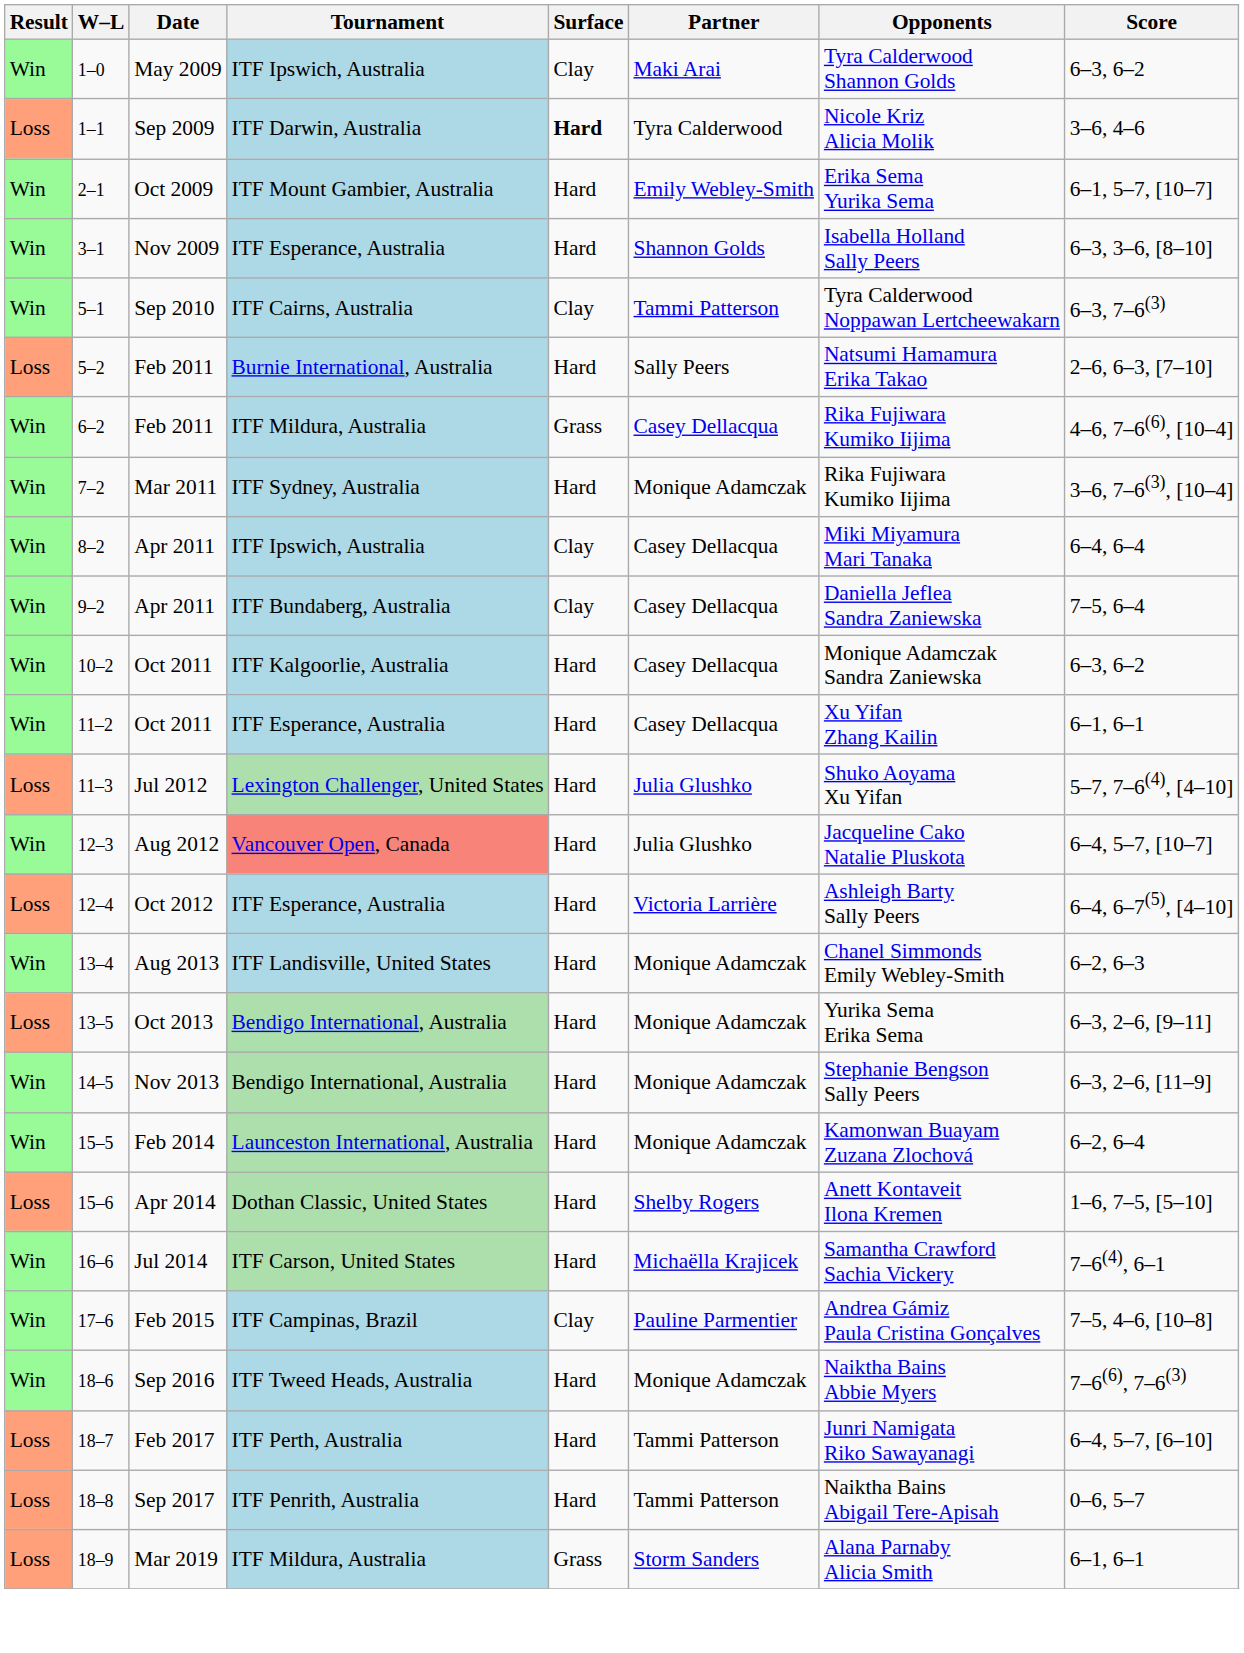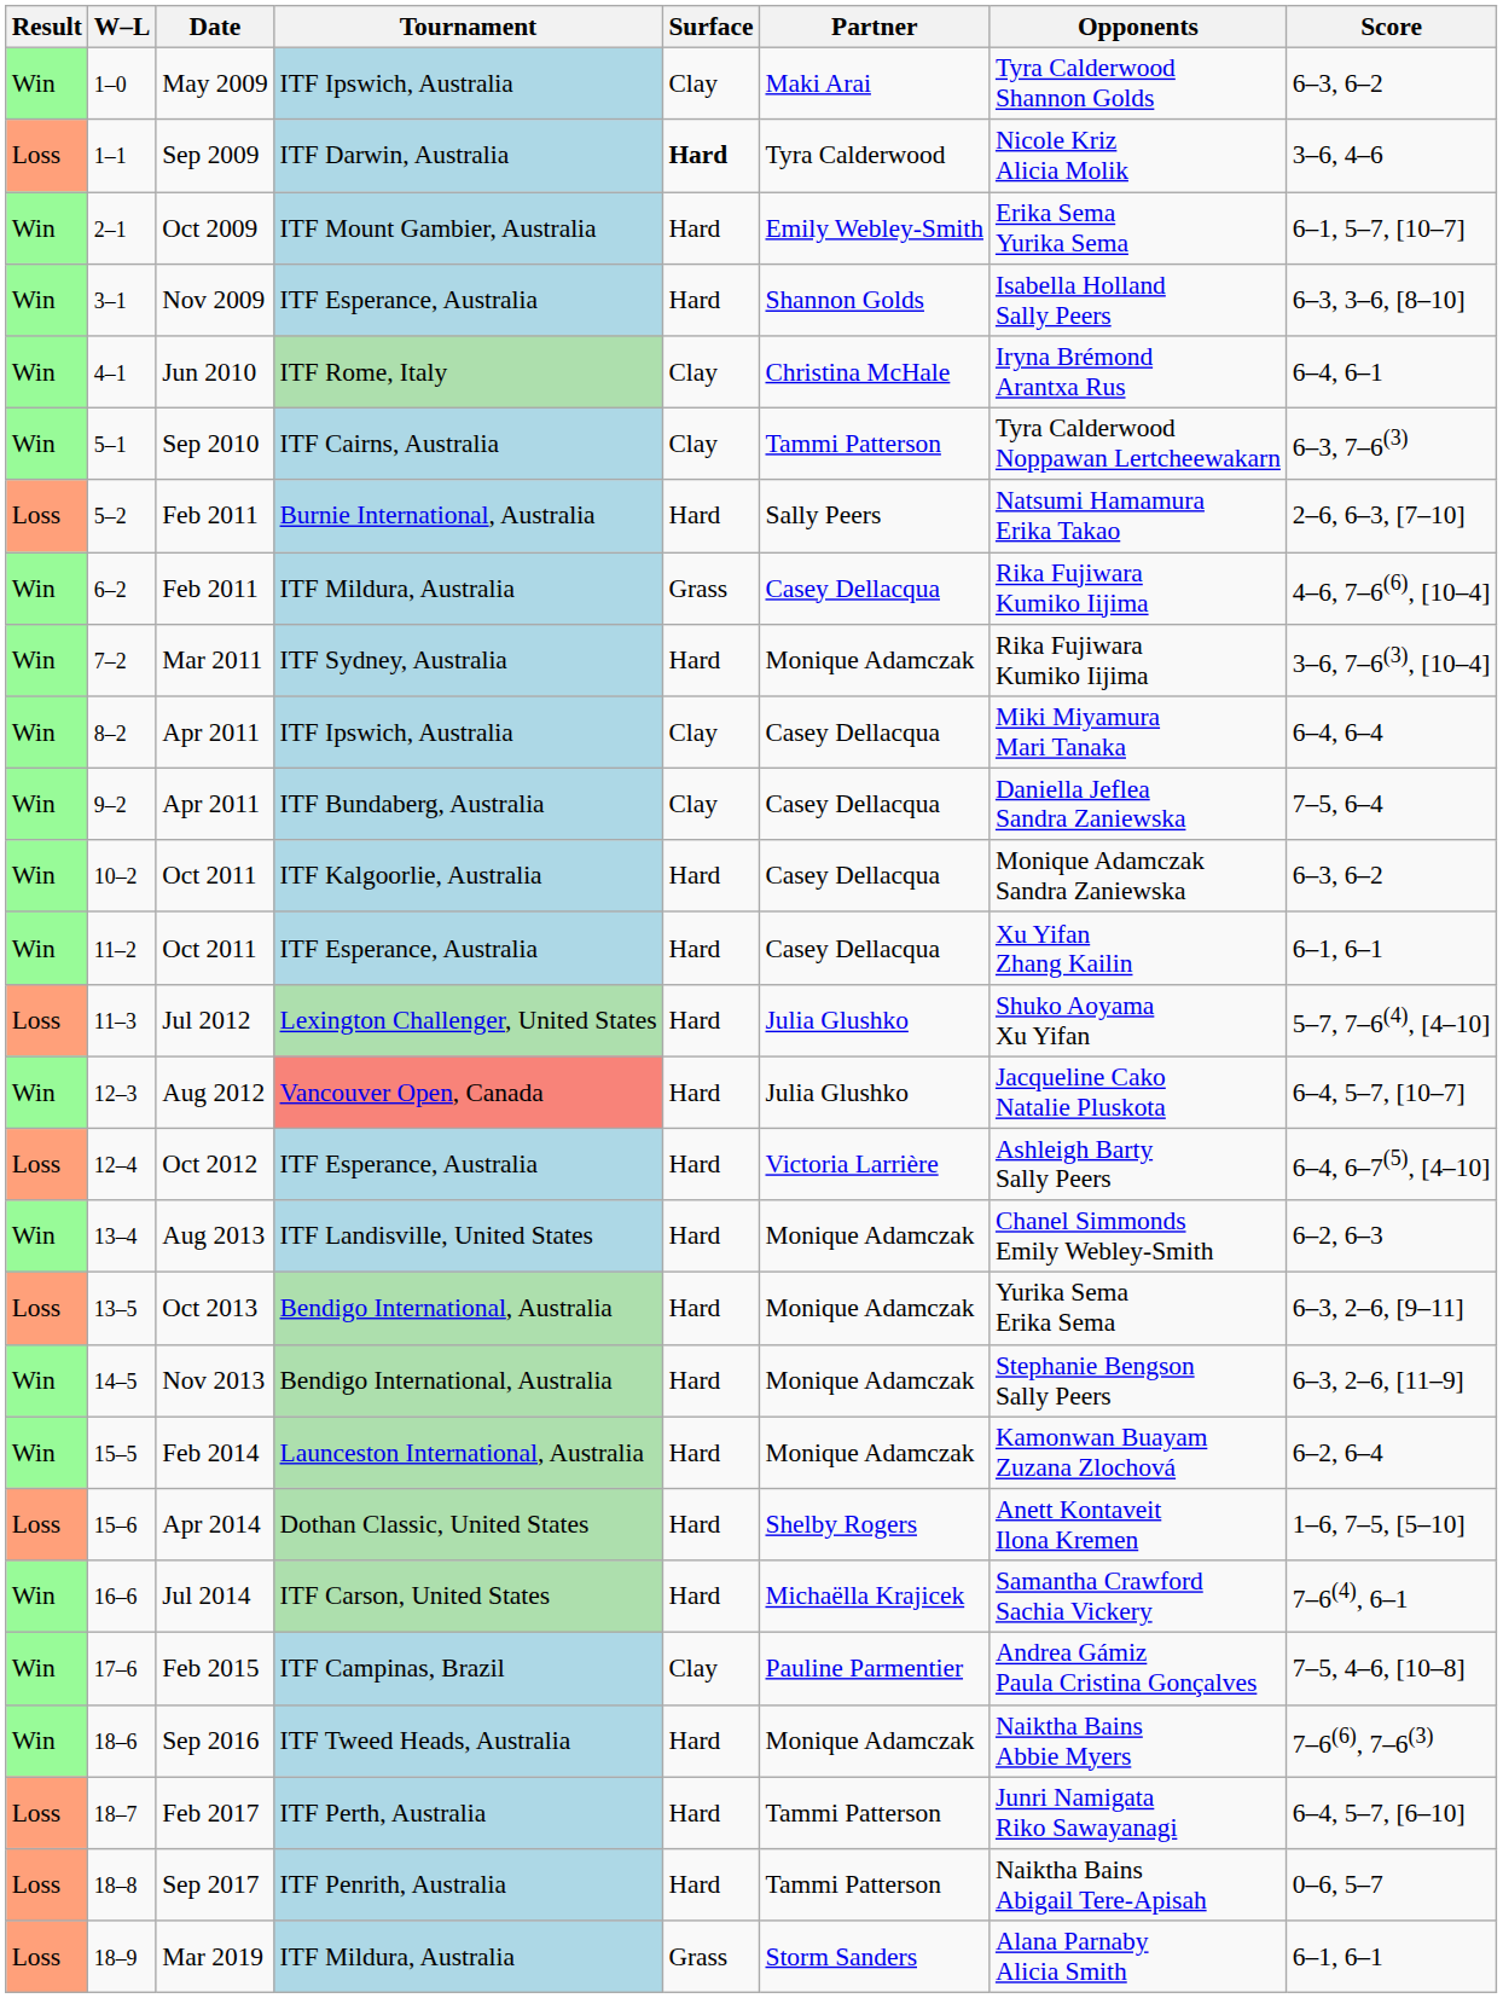 <table class="sortable wikitable" style="font-size:97%;">
 <tr>
 <th>Result</th>
 <th class="unsortable">W–L</th>
 <th>Date</th>
 <th>Tournament</th>
 <th>Surface</th>
 <th>Partner</th>
 <th>Opponents</th>
 <th class="unsortable">Score</th>
 </tr>
 <tr>
 <td style="background:#98fb98;">Win</td>
 <td><small>1–0</small></td>
 <td>May 2009</td>
 <td style="background:lightblue;">ITF Ipswich, Australia</td>
 <td>Clay</td>
 <td> <a href='#'>Maki Arai</a></td>
 <td> <a href='#'>Tyra Calderwood</a> <br>  <a href='#'>Shannon Golds</a></td>
 <td>6–3, 6–2</td>
 </tr>
 <tr>
 <td style="background:#ffa07a;">Loss</td>
 <td><small>1–1</small></td>
 <td>Sep 2009</td>
 <td style="background:lightblue;">ITF Darwin, Australia</td>
 <td><strong>Hard</strong></td>
 <td> Tyra Calderwood</td>
 <td> <a href='#'>Nicole Kriz</a> <br>  <a href='#'>Alicia Molik</a></td>
 <td>3–6, 4–6</td>
 </tr>
 <tr>
 <td style="background:#98fb98;">Win</td>
 <td><small>2–1</small></td>
 <td>Oct 2009</td>
 <td style="background:lightblue;">ITF Mount Gambier, Australia</td>
 <td>Hard</td>
 <td> <a href='#'>Emily Webley-Smith</a></td>
 <td> <a href='#'>Erika Sema</a> <br>  <a href='#'>Yurika Sema</a></td>
 <td>6–1, 5–7, [10–7]</td>
 </tr>
 <tr>
 <td style="background:#98fb98;">Win</td>
 <td><small>3–1</small></td>
 <td>Nov 2009</td>
 <td style="background:lightblue;">ITF Esperance, Australia</td>
 <td>Hard</td>
 <td> <a href='#'>Shannon Golds</a></td>
 <td> <a href='#'>Isabella Holland</a> <br>  <a href='#'>Sally Peers</a></td>
 <td>6–3, 3–6, [8–10]</td>
+</tr>
+<tr>
+<td style="background:#98fb98;">Win</td>
+<td><small>4–1</small></td>
+<td>Jun 2010</td>
+<td style="background:#addfad;">ITF Rome, Italy</td>
+<td>Clay</td>
+<td> <a href='#'>Christina McHale</a></td>
+<td> <a href='#'>Iryna Brémond</a> <br>  <a href='#'>Arantxa Rus</a></td>
+<td>6–4, 6–1</td>
 </tr>
 <tr>
 <td style="background:#98fb98;">Win</td>
 <td><small>5–1</small></td>
 <td>Sep 2010</td>
 <td style="background:lightblue;">ITF Cairns, Australia</td>
 <td>Clay</td>
 <td> <a href='#'>Tammi Patterson</a></td>
 <td> Tyra Calderwood <br>  <a href='#'>Noppawan Lertcheewakarn</a></td>
 <td>6–3, 7–6<sup>(3)</sup></td>
 </tr>
 <tr>
 <td style="background:#ffa07a;">Loss</td>
 <td><small>5–2</small></td>
 <td>Feb 2011</td>
 <td style="background:lightblue;"><a href='#'>Burnie International</a>, Australia</td>
 <td>Hard</td>
 <td> Sally Peers</td>
 <td> <a href='#'>Natsumi Hamamura</a> <br>  <a href='#'>Erika Takao</a></td>
 <td>2–6, 6–3, [7–10]</td>
 </tr>
 <tr>
 <td style="background:#98fb98;">Win</td>
 <td><small>6–2</small></td>
 <td>Feb 2011</td>
 <td style="background:lightblue;">ITF Mildura, Australia</td>
 <td>Grass</td>
 <td> <a href='#'>Casey Dellacqua</a></td>
 <td> <a href='#'>Rika Fujiwara</a> <br>  <a href='#'>Kumiko Iijima</a></td>
 <td>4–6, 7–6<sup>(6)</sup>, [10–4]</td>
 </tr>
 <tr>
 <td style="background:#98fb98;">Win</td>
 <td><small>7–2</small></td>
 <td>Mar 2011</td>
 <td style="background:lightblue;">ITF Sydney, Australia</td>
 <td>Hard</td>
 <td> Monique Adamczak</td>
 <td> Rika Fujiwara <br>  Kumiko Iijima</td>
 <td>3–6, 7–6<sup>(3)</sup>, [10–4]</td>
 </tr>
 <tr>
 <td style="background:#98fb98;">Win</td>
 <td><small>8–2</small></td>
 <td>Apr 2011</td>
 <td style="background:lightblue;">ITF Ipswich, Australia</td>
 <td>Clay</td>
 <td> Casey Dellacqua</td>
 <td> <a href='#'>Miki Miyamura</a> <br>  <a href='#'>Mari Tanaka</a></td>
 <td>6–4, 6–4</td>
 </tr>
 <tr>
 <td style="background:#98fb98;">Win</td>
 <td><small>9–2</small></td>
 <td>Apr 2011</td>
 <td style="background:lightblue;">ITF Bundaberg, Australia</td>
 <td>Clay</td>
 <td> Casey Dellacqua</td>
 <td> <a href='#'>Daniella Jeflea</a> <br>  <a href='#'>Sandra Zaniewska</a></td>
 <td>7–5, 6–4</td>
 </tr>
 <tr>
 <td style="background:#98fb98;">Win</td>
 <td><small>10–2</small></td>
 <td>Oct 2011</td>
 <td style="background:lightblue;">ITF Kalgoorlie, Australia</td>
 <td>Hard</td>
 <td> Casey Dellacqua</td>
 <td> Monique Adamczak <br>  Sandra Zaniewska</td>
 <td>6–3, 6–2</td>
 </tr>
 <tr>
 <td style="background:#98fb98;">Win</td>
 <td><small>11–2</small></td>
 <td>Oct 2011</td>
 <td style="background:lightblue;">ITF Esperance, Australia</td>
 <td>Hard</td>
 <td> Casey Dellacqua</td>
 <td> <a href='#'>Xu Yifan</a> <br>  <a href='#'>Zhang Kailin</a></td>
 <td>6–1, 6–1</td>
 </tr>
 <tr>
 <td style="background:#ffa07a;">Loss</td>
 <td><small>11–3</small></td>
 <td>Jul 2012</td>
 <td style="background:#addfad;"><a href='#'>Lexington Challenger</a>, United States</td>
 <td>Hard</td>
 <td> <a href='#'>Julia Glushko</a></td>
 <td> <a href='#'>Shuko Aoyama</a> <br>  Xu Yifan</td>
 <td>5–7, 7–6<sup>(4)</sup>, [4–10]</td>
 </tr>
 <tr>
 <td style="background:#98fb98;">Win</td>
 <td><small>12–3</small></td>
 <td>Aug 2012</td>
 <td style="background:#f88379;"><a href='#'>Vancouver Open</a>, Canada</td>
 <td>Hard</td>
 <td> Julia Glushko</td>
 <td> <a href='#'>Jacqueline Cako</a> <br>  <a href='#'>Natalie Pluskota</a></td>
 <td>6–4, 5–7, [10–7]</td>
 </tr>
 <tr>
 <td style="background:#ffa07a;">Loss</td>
 <td><small>12–4</small></td>
 <td>Oct 2012</td>
 <td style="background:lightblue;">ITF Esperance, Australia</td>
 <td>Hard</td>
 <td> <a href='#'>Victoria Larrière</a></td>
 <td> <a href='#'>Ashleigh Barty</a> <br>  Sally Peers</td>
 <td>6–4, 6–7<sup>(5)</sup>, [4–10]</td>
 </tr>
 <tr>
 <td style="background:#98fb98;">Win</td>
 <td><small>13–4</small></td>
 <td>Aug 2013</td>
 <td style="background:lightblue;">ITF Landisville, United States</td>
 <td>Hard</td>
 <td> Monique Adamczak</td>
 <td> <a href='#'>Chanel Simmonds</a> <br>  Emily Webley-Smith</td>
 <td>6–2, 6–3</td>
 </tr>
 <tr>
 <td style="background:#ffa07a;">Loss</td>
 <td><small>13–5</small></td>
 <td>Oct 2013</td>
 <td style="background:#addfad;"><a href='#'>Bendigo International</a>, Australia</td>
 <td>Hard</td>
 <td> Monique Adamczak</td>
 <td> Yurika Sema <br>  Erika Sema</td>
 <td>6–3, 2–6, [9–11]</td>
 </tr>
 <tr>
 <td style="background:#98fb98;">Win</td>
 <td><small>14–5</small></td>
 <td>Nov 2013</td>
 <td style="background:#addfad;">Bendigo International, Australia</td>
 <td>Hard</td>
 <td> Monique Adamczak</td>
 <td> <a href='#'>Stephanie Bengson</a> <br>  Sally Peers</td>
 <td>6–3, 2–6, [11–9]</td>
 </tr>
 <tr>
 <td style="background:#98fb98;">Win</td>
 <td><small>15–5</small></td>
 <td>Feb 2014</td>
 <td style="background:#addfad;"><a href='#'>Launceston International</a>, Australia</td>
 <td>Hard</td>
 <td> Monique Adamczak</td>
 <td> <a href='#'>Kamonwan Buayam</a> <br>  <a href='#'>Zuzana Zlochová</a></td>
 <td>6–2, 6–4</td>
 </tr>
 <tr>
 <td style="background:#ffa07a;">Loss</td>
 <td><small>15–6</small></td>
 <td>Apr 2014</td>
 <td style="background:#addfad;">Dothan Classic, United States</td>
 <td>Hard</td>
 <td> <a href='#'>Shelby Rogers</a></td>
 <td> <a href='#'>Anett Kontaveit</a> <br>  <a href='#'>Ilona Kremen</a></td>
 <td>1–6, 7–5, [5–10]</td>
 </tr>
 <tr>
 <td style="background:#98fb98;">Win</td>
 <td><small>16–6</small></td>
 <td>Jul 2014</td>
 <td style="background:#addfad;">ITF Carson, United States</td>
 <td>Hard</td>
 <td> <a href='#'>Michaëlla Krajicek</a></td>
 <td> <a href='#'>Samantha Crawford</a> <br>  <a href='#'>Sachia Vickery</a></td>
 <td>7–6<sup>(4)</sup>, 6–1</td>
 </tr>
 <tr>
 <td style="background:#98fb98;">Win</td>
 <td><small>17–6</small></td>
 <td>Feb 2015</td>
 <td style="background:lightblue;">ITF Campinas, Brazil</td>
 <td>Clay</td>
 <td> <a href='#'>Pauline Parmentier</a></td>
 <td> <a href='#'>Andrea Gámiz</a> <br>  <a href='#'>Paula Cristina Gonçalves</a></td>
 <td>7–5, 4–6, [10–8]</td>
 </tr>
 <tr>
 <td style="background:#98fb98;">Win</td>
 <td><small>18–6</small></td>
 <td>Sep 2016</td>
 <td style="background:lightblue;">ITF Tweed Heads, Australia</td>
 <td>Hard</td>
 <td> Monique Adamczak</td>
 <td> <a href='#'>Naiktha Bains</a> <br>  <a href='#'>Abbie Myers</a></td>
 <td>7–6<sup>(6)</sup>, 7–6<sup>(3)</sup></td>
 </tr>
 <tr>
 <td style="background:#ffa07a;">Loss</td>
 <td><small>18–7</small></td>
 <td>Feb 2017</td>
 <td style="background:lightblue;">ITF Perth, Australia</td>
 <td>Hard</td>
 <td> Tammi Patterson</td>
 <td> <a href='#'>Junri Namigata</a> <br>  <a href='#'>Riko Sawayanagi</a></td>
 <td>6–4, 5–7, [6–10]</td>
 </tr>
 <tr>
 <td style="background:#ffa07a;">Loss</td>
 <td><small>18–8</small></td>
 <td>Sep 2017</td>
 <td style="background:lightblue;">ITF Penrith, Australia</td>
 <td>Hard</td>
 <td> Tammi Patterson</td>
 <td> Naiktha Bains <br>  <a href='#'>Abigail Tere-Apisah</a></td>
 <td>0–6, 5–7</td>
 </tr>
 <tr>
 <td style="background:#ffa07a;">Loss</td>
 <td><small>18–9</small></td>
 <td>Mar 2019</td>
 <td style="background:lightblue;">ITF Mildura, Australia</td>
 <td>Grass</td>
 <td> <a href='#'>Storm Sanders</a></td>
 <td> <a href='#'>Alana Parnaby</a> <br>  <a href='#'>Alicia Smith</a></td>
 <td>6–1, 6–1</td>
 </tr>
 </table>
